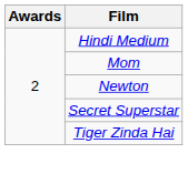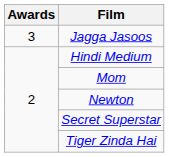 <table class="wikitable plainrowheaders" style="text-align:center;">
 <tr>
 <th scope="col" style="width:55px;">Awards</th>
 <th scope="col" style="text-align:center;">Film</th>
+</tr>
+<tr>
+<td scope="row" style="text-align:center">3</td>
+<td><em><a href='#'>Jagga Jasoos</a></em></td>
 </tr>
 <tr>
 <td rowspan="5">2</td>
 <td><em><a href='#'>Hindi Medium</a></em></td>
 </tr>
 <tr>
 <td><a href='#'><em>Mom</em></a></td>
 </tr>
 <tr>
 <td><a href='#'><em>Newton</em></a></td>
 </tr>
 <tr>
 <td><em><a href='#'>Secret Superstar</a></em></td>
 </tr>
 <tr>
 <td><em><a href='#'>Tiger Zinda Hai</a></em></td>
 </tr>
 </table>
